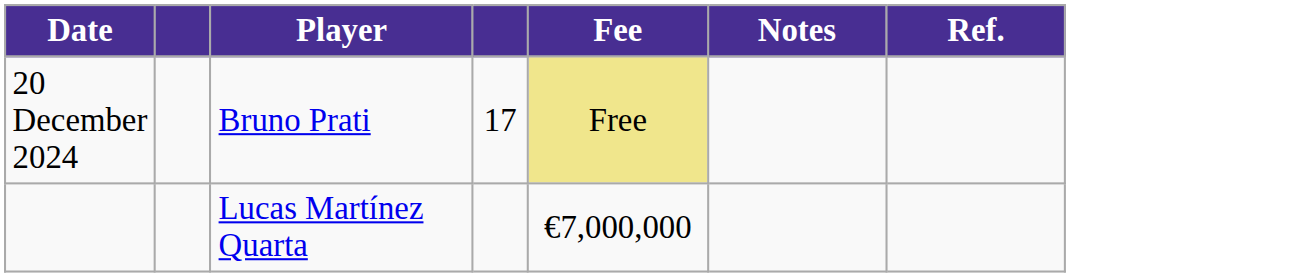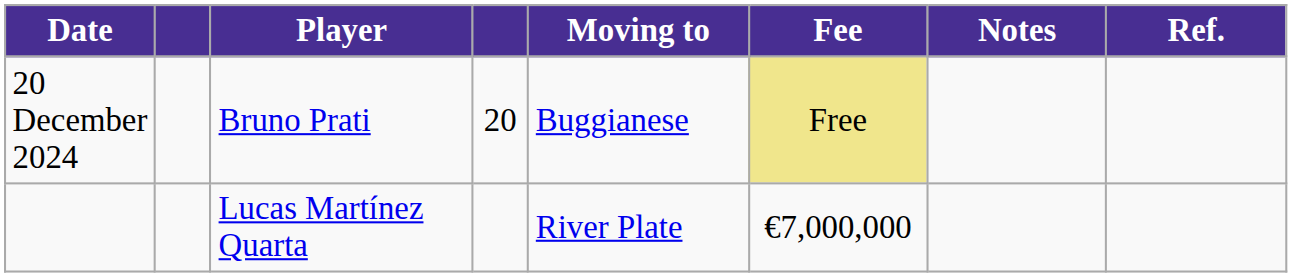 <table class="wikitable">
 <tr>
 <th style="width:20px; background:#482E92; color:#FFFFFF;">Date</th>
 <th style="width:20px; background:#482E92; color:#FFFFFF;"></th>
 <th style="width:120px; background:#482E92; color:#FFFFFF;">Player</th>
 <th style="width:20px; background:#482E92; color:#FFFFFF;"></th>
+<th style="width:100px; background:#482E92; color:#FFFFFF;">Moving to</th>
 <th style="width:80px; background:#482E92; color:#FFFFFF;" class="unsortable">Fee</th>
 <th ! style="width:80px; background:#482E92; color:#FFFFFF;" class="unsortable">Notes</th>
 <th style="width:80px; background:#482E92; color:#FFFFFF;" class="unsortable">Ref.</th>
 </tr>
 <tr>
 <td>20 December 2024</td>
 <td align="center"></td>
 <td> <a href='#'>Bruno Prati</a></td>
-<td align="center">17</td>
+<td align="center">20</td>
+<td> <a href='#'>Buggianese</a></td>
 <td align="center" style="background: khaki;">Free</td>
 <td></td>
 <td align="center"></td>
 </tr>
 <tr>
 <td></td>
 <td align="center"></td>
 <td> <a href='#'>Lucas Martínez Quarta</a></td>
 <td align="center"></td>
+<td> <a href='#'>River Plate</a></td>
 <td align="center">€7,000,000</td>
 <td></td>
 <td align="center"></td>
 </tr>
 </table>
